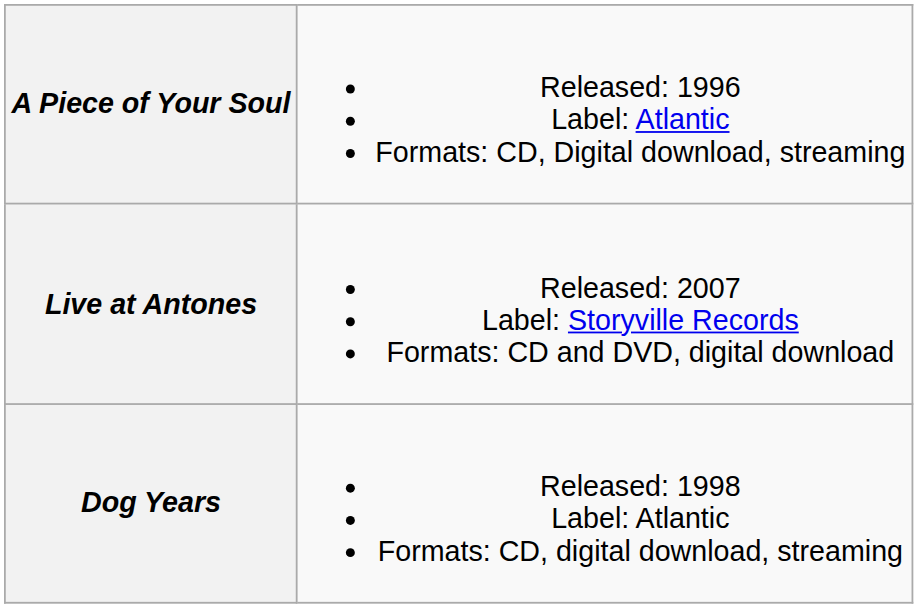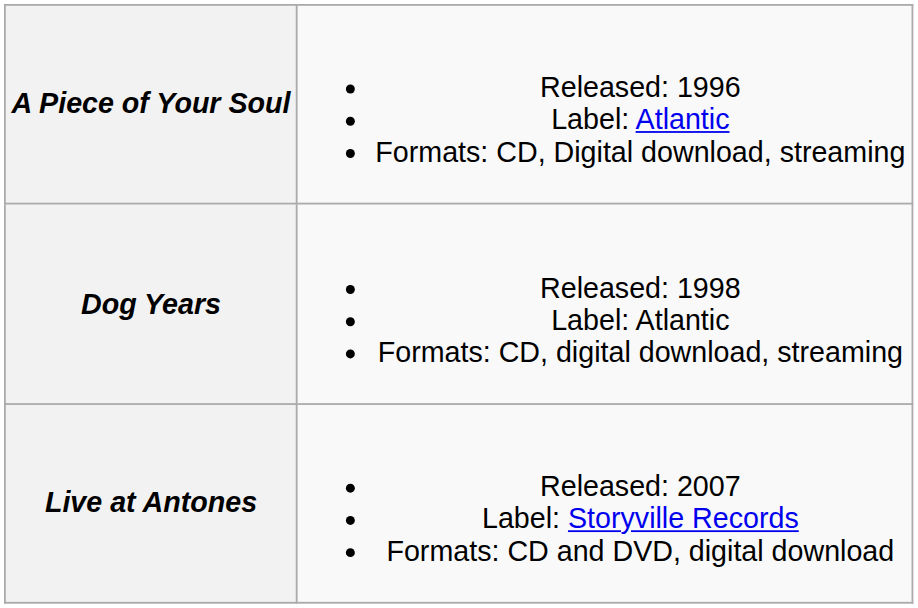 <table class="wikitable plainrowheaders" style="text-align:center;">
 <tr>
 <th scope="row"><em>A Piece of Your Soul</em></th>
 <td><br><ul><li>Released: 1996</li><li>Label: <a href='#'>Atlantic</a></li><li>Formats: CD, Digital download, streaming</li></ul></td>
 </tr>
 <tr>
+<th scope="row"><em>Dog Years</em></th>
+<td><br><ul><li>Released: 1998</li><li>Label: Atlantic</li><li>Formats: CD, digital download, streaming</li></ul></td>
+</tr>
+<tr>
 <th scope="row"><em>Live at Antones</em></th>
 <td><br><ul><li>Released: 2007</li><li>Label: <a href='#'>Storyville Records</a></li><li>Formats: CD and DVD, digital download</li></ul></td>
 </tr>
-<tr>
-<th scope="row"><em>Dog Years</em></th>
-<td><br><ul><li>Released: 1998</li><li>Label: Atlantic</li><li>Formats: CD, digital download, streaming</li></ul></td>
-</tr>
 </table>
